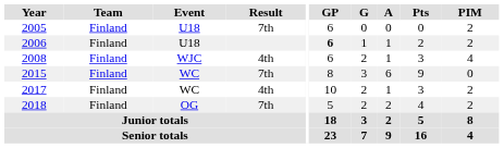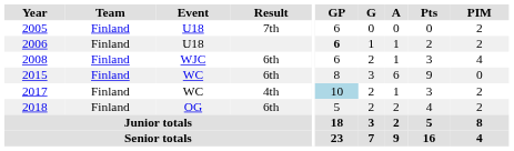 <table border="0" cellpadding="1" cellspacing="0" ID="Table3" style="text-align:center; width:40em">
 <tr ALIGN="center" bgcolor="#e0e0e0">
 <th>Year</th>
 <th>Team</th>
 <th>Event</th>
 <th>Result</th>
 <th rowspan="99" bgcolor="#ffffff"></th>
 <th>GP</th>
 <th>G</th>
 <th>A</th>
 <th>Pts</th>
 <th>PIM</th>
 </tr>
 <tr>
 <td><a href='#'>2005</a></td>
 <td><a href='#'>Finland</a></td>
 <td><a href='#'>U18</a></td>
 <td>7th</td>
 <td>6</td>
 <td>0</td>
 <td>0</td>
 <td>0</td>
 <td>2</td>
 </tr>
 <tr bgcolor="#f0f0f0">
 <td><a href='#'>2006</a></td>
 <td>Finland</td>
 <td>U18</td>
 <td></td>
 <td><strong>6</strong></td>
 <td>1</td>
 <td>1</td>
 <td>2</td>
 <td>2</td>
 </tr>
 <tr>
 <td><a href='#'>2008</a></td>
 <td><a href='#'>Finland</a></td>
 <td><a href='#'>WJC</a></td>
-<td>4th</td>
+<td>6th</td>
 <td>6</td>
 <td>2</td>
 <td>1</td>
 <td>3</td>
 <td>4</td>
 </tr>
 <tr bgcolor="#f0f0f0">
 <td><a href='#'>2015</a></td>
 <td><a href='#'>Finland</a></td>
 <td><a href='#'>WC</a></td>
-<td>7th</td>
+<td>6th</td>
 <td>8</td>
 <td>3</td>
 <td>6</td>
 <td>9</td>
 <td>0</td>
 </tr>
 <tr>
 <td><a href='#'>2017</a></td>
 <td>Finland</td>
 <td>WC</td>
 <td>4th</td>
-<td>10</td>
+<td style="background: lightblue;">10</td>
 <td>2</td>
 <td>1</td>
 <td>3</td>
 <td>2</td>
 </tr>
 <tr bgcolor="#f0f0f0">
 <td><a href='#'>2018</a></td>
 <td>Finland</td>
 <td><a href='#'>OG</a></td>
-<td>7th</td>
+<td>6th</td>
 <td>5</td>
 <td>2</td>
 <td>2</td>
 <td>4</td>
 <td>2</td>
 </tr>
 <tr bgcolor="#e0e0e0">
 <th colspan="4">Junior totals</th>
 <th>18</th>
 <th>3</th>
 <th>2</th>
 <th>5</th>
 <th>8</th>
 </tr>
 <tr bgcolor="#e0e0e0">
 <th colspan="4">Senior totals</th>
 <th>23</th>
 <th>7</th>
 <th>9</th>
 <th>16</th>
 <th>4</th>
 </tr>
 </table>
